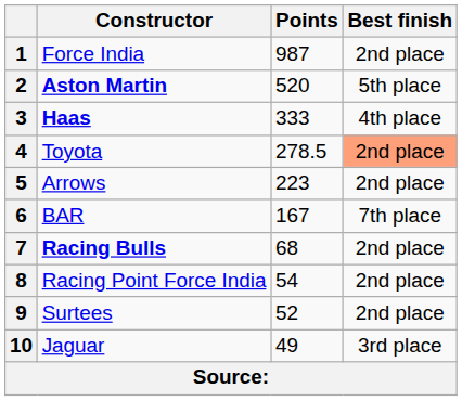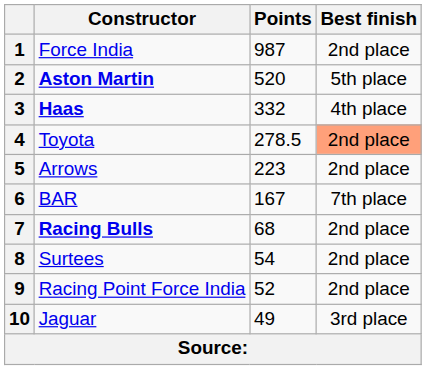 <table class="wikitable">
 <tr>
 <th></th>
 <th>Constructor</th>
 <th>Points</th>
 <th>Best finish</th>
 </tr>
 <tr>
 <th>1</th>
 <td> <a href='#'>Force India</a></td>
 <td>987</td>
 <td align=center>2nd place</td>
 </tr>
 <tr>
 <th>2</th>
 <td> <strong><a href='#'>Aston Martin</a></strong></td>
 <td>520</td>
 <td align=center>5th place</td>
 </tr>
 <tr>
 <th>3</th>
 <td align=left> <strong><a href='#'>Haas</a></strong></td>
-<td>333</td>
+<td>332</td>
 <td align=center>4th place</td>
 </tr>
 <tr>
 <th>4</th>
 <td> <a href='#'>Toyota</a></td>
 <td>278.5</td>
 <td align=center style="background: lightsalmon;">2nd place</td>
 </tr>
 <tr>
 <th>5</th>
 <td> <a href='#'>Arrows</a></td>
 <td>223</td>
 <td align=center>2nd place</td>
 </tr>
 <tr>
 <th>6</th>
 <td> <a href='#'>BAR</a></td>
 <td>167</td>
 <td align=center>7th place</td>
 </tr>
 <tr>
 <th>7</th>
 <td> <strong><a href='#'>Racing Bulls</a></strong></td>
 <td>68</td>
 <td align=center>2nd place</td>
 </tr>
 <tr>
 <th>8</th>
-<td> <a href='#'>Racing Point Force India</a></td>
+<td> <a href='#'>Surtees</a></td>
 <td>54</td>
 <td align=center>2nd place</td>
 </tr>
 <tr>
 <th>9</th>
-<td> <a href='#'>Surtees</a></td>
+<td> <a href='#'>Racing Point Force India</a></td>
 <td>52</td>
 <td align=center>2nd place</td>
 </tr>
 <tr>
 <th>10</th>
 <td> <a href='#'>Jaguar</a></td>
 <td>49</td>
 <td align=center>3rd place<br></td>
 </tr>
 <tr>
 <th colspan="4" align="center">Source:</th>
 </tr>
 </table>
